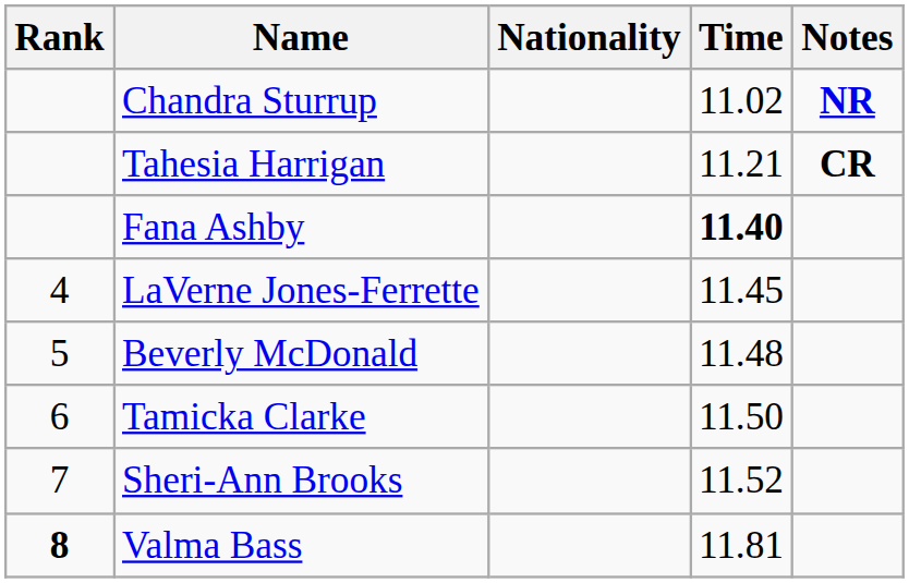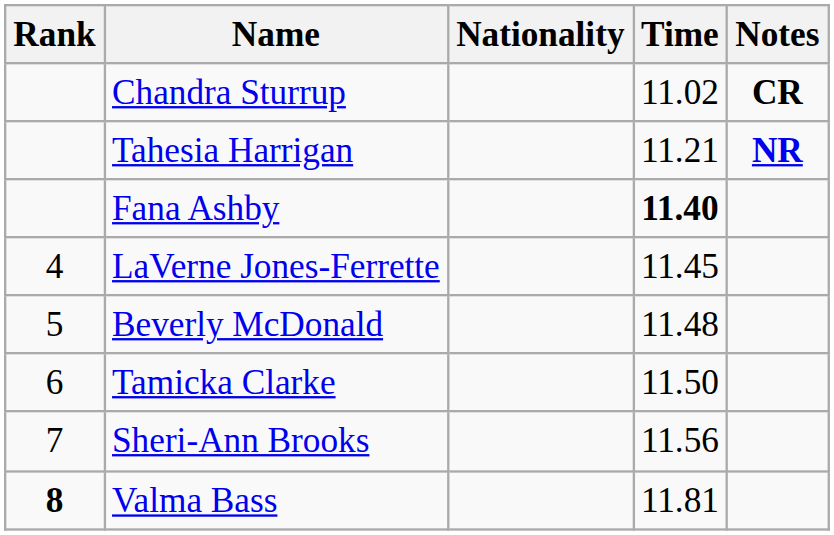 <table class="wikitable sortable" style="text-align:center;font-size:95%">
 <tr>
 <th>Rank</th>
 <th>Name</th>
 <th>Nationality</th>
 <th>Time</th>
 <th>Notes</th>
 </tr>
 <tr>
 <td></td>
 <td align=left><a href='#'>Chandra Sturrup</a></td>
 <td align=left></td>
 <td>11.02</td>
-<td><strong><a href='#'>NR</a></strong></td>
+<td><strong>CR</strong></td>
 </tr>
 <tr>
 <td></td>
 <td align=left><a href='#'>Tahesia Harrigan</a></td>
 <td align=left></td>
 <td>11.21</td>
-<td><strong>CR</strong></td>
+<td><strong><a href='#'>NR</a></strong></td>
 </tr>
 <tr>
 <td></td>
 <td align=left><a href='#'>Fana Ashby</a></td>
 <td align=left></td>
 <td><strong>11.40</strong></td>
 <td></td>
 </tr>
 <tr>
 <td>4</td>
 <td align=left><a href='#'>LaVerne Jones-Ferrette</a></td>
 <td align=left></td>
 <td>11.45</td>
 <td></td>
 </tr>
 <tr>
 <td>5</td>
 <td align=left><a href='#'>Beverly McDonald</a></td>
 <td align=left></td>
 <td>11.48</td>
 <td></td>
 </tr>
 <tr>
 <td>6</td>
 <td align=left><a href='#'>Tamicka Clarke</a></td>
 <td align=left></td>
 <td>11.50</td>
 <td></td>
 </tr>
 <tr>
 <td>7</td>
 <td align=left><a href='#'>Sheri-Ann Brooks</a></td>
 <td align=left></td>
-<td>11.52</td>
+<td>11.56</td>
 <td></td>
 </tr>
 <tr>
 <td><strong>8</strong></td>
 <td align=left><a href='#'>Valma Bass</a></td>
 <td align=left></td>
 <td>11.81</td>
 <td></td>
 </tr>
 </table>
